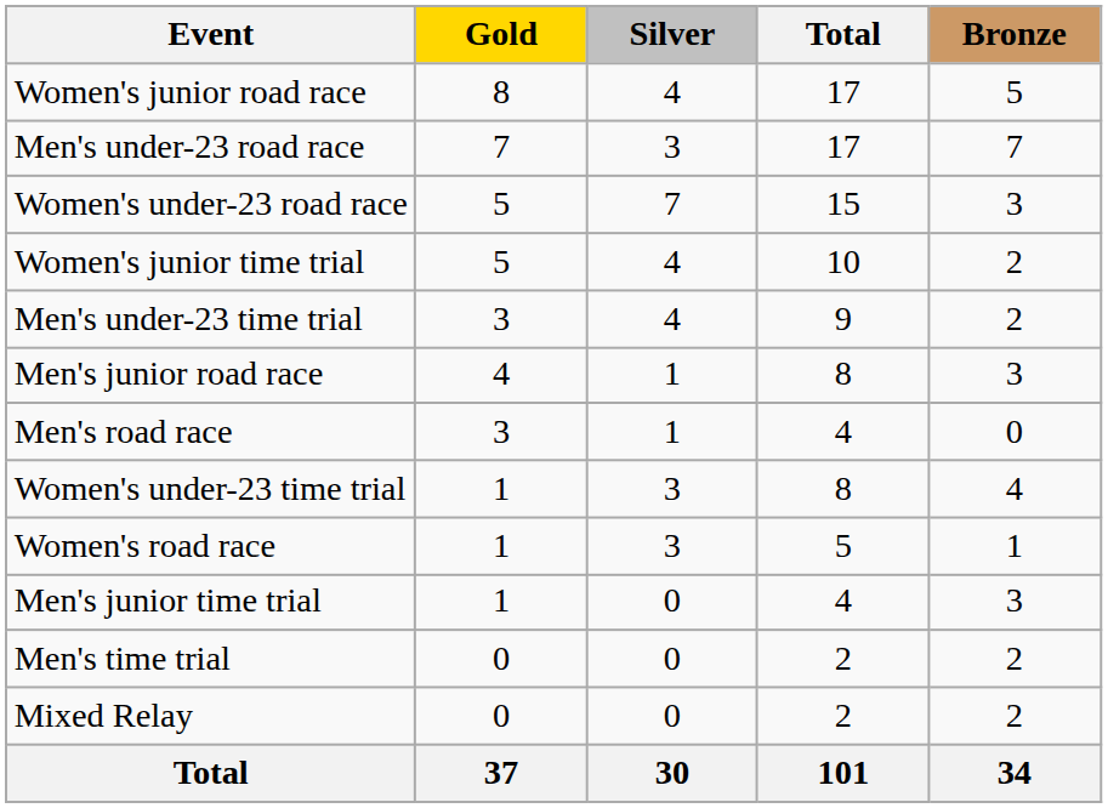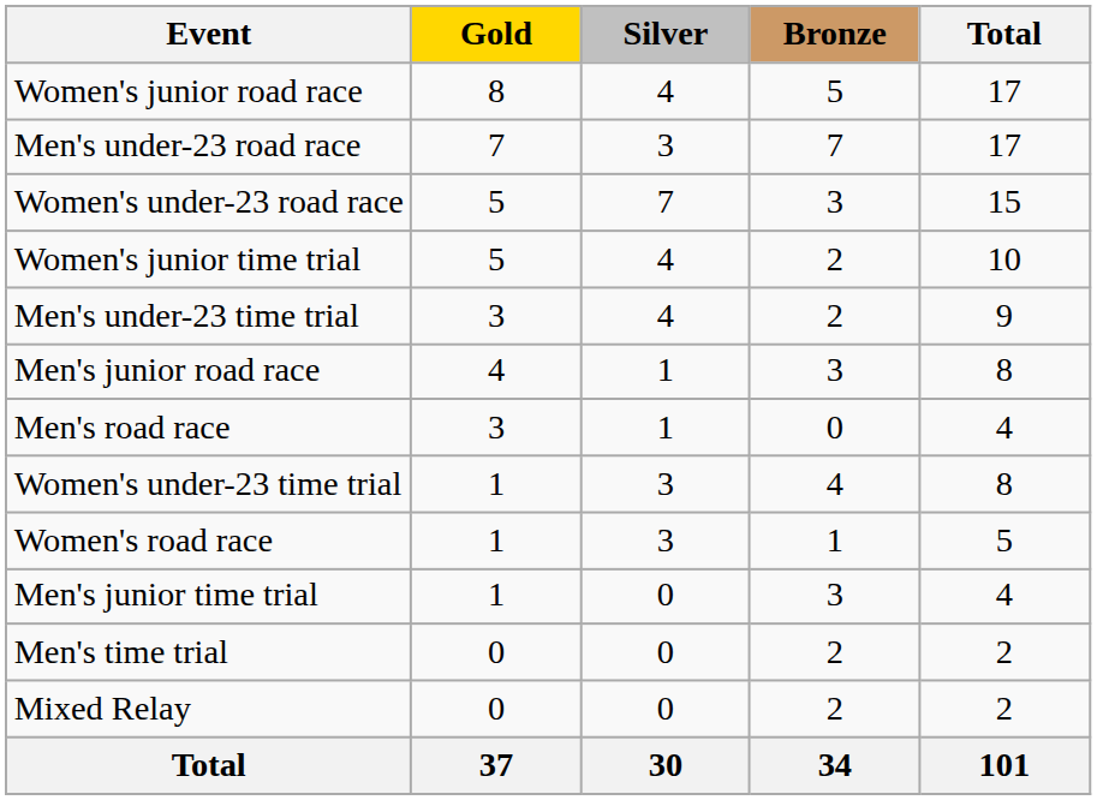 <table class="wikitable sortable" border="1" style="text-align:center; font-size:90%;">
 <tr>
 <th style="width:15:em;">Event</th>
 <td style="background:gold; width:4.5em; font-weight:bold;">Gold</td>
 <td style="background:silver; width:4.5em; font-weight:bold;">Silver</td>
+<td style="background:#cc9966; width:4.5em; font-weight:bold;">Bronze</td>
 <th style="width:4.5em;">Total</th>
-<td style="background:#cc9966; width:4.5em; font-weight:bold;">Bronze</td>
 </tr>
 <tr>
 <td align=left>Women's junior road race</td>
 <td>8</td>
 <td>4</td>
+<td>5</td>
 <td>17</td>
-<td>5</td>
 </tr>
 <tr>
 <td align=left>Men's under-23 road race</td>
 <td>7</td>
 <td>3</td>
+<td>7</td>
 <td>17</td>
-<td>7</td>
 </tr>
 <tr>
 <td align=left>Women's under-23 road race</td>
 <td>5</td>
 <td>7</td>
+<td>3</td>
 <td>15</td>
-<td>3</td>
 </tr>
 <tr>
 <td align=left>Women's junior time trial</td>
 <td>5</td>
 <td>4</td>
+<td>2</td>
 <td>10</td>
-<td>2</td>
 </tr>
 <tr>
 <td align=left>Men's under-23 time trial</td>
 <td>3</td>
 <td>4</td>
+<td>2</td>
 <td>9</td>
-<td>2</td>
 </tr>
 <tr>
 <td align=left>Men's junior road race</td>
 <td>4</td>
 <td>1</td>
+<td>3</td>
 <td>8</td>
-<td>3</td>
 </tr>
 <tr>
 <td align=left>Men's road race</td>
 <td>3</td>
 <td>1</td>
+<td>0</td>
 <td>4</td>
-<td>0</td>
 </tr>
 <tr>
 <td align=left>Women's under-23 time trial</td>
 <td>1</td>
 <td>3</td>
+<td>4</td>
 <td>8</td>
-<td>4</td>
 </tr>
 <tr>
 <td align=left>Women's road race</td>
 <td>1</td>
 <td>3</td>
+<td>1</td>
 <td>5</td>
-<td>1</td>
 </tr>
 <tr>
 <td align=left>Men's junior time trial</td>
 <td>1</td>
 <td>0</td>
+<td>3</td>
 <td>4</td>
-<td>3</td>
 </tr>
 <tr>
 <td align=left>Men's time trial</td>
 <td>0</td>
 <td>0</td>
 <td>2</td>
 <td>2</td>
 </tr>
 <tr>
 <td align=left>Mixed Relay</td>
 <td>0</td>
 <td>0</td>
 <td>2</td>
 <td>2</td>
 </tr>
 <tr>
 <th>Total</th>
 <th>37</th>
 <th>30</th>
+<th>34</th>
 <th>101</th>
-<th>34</th>
 </tr>
 </table>
